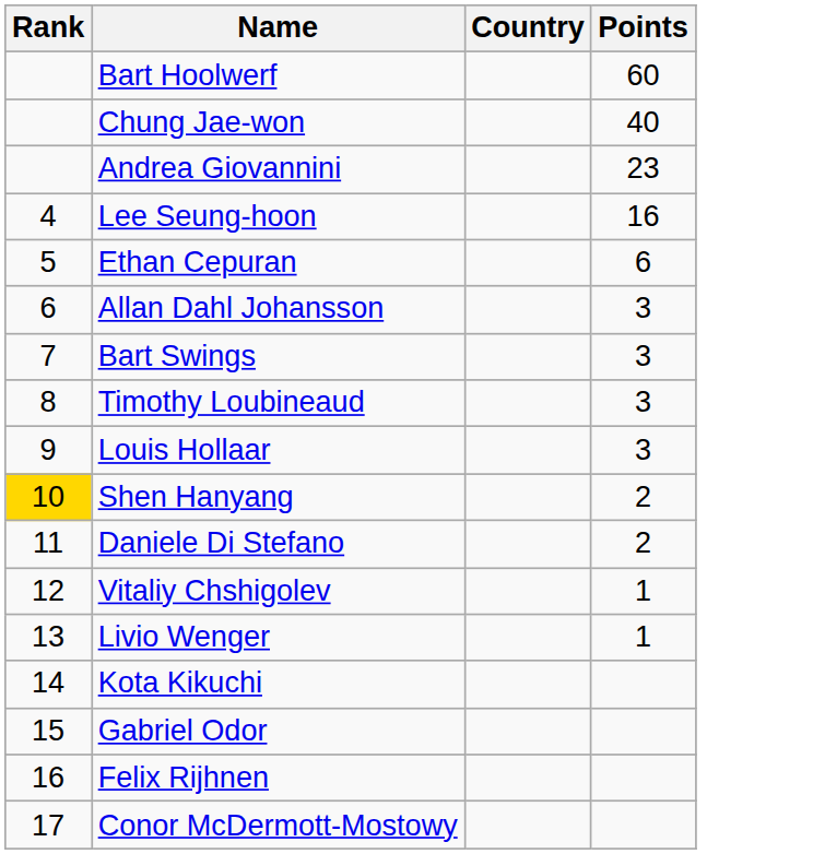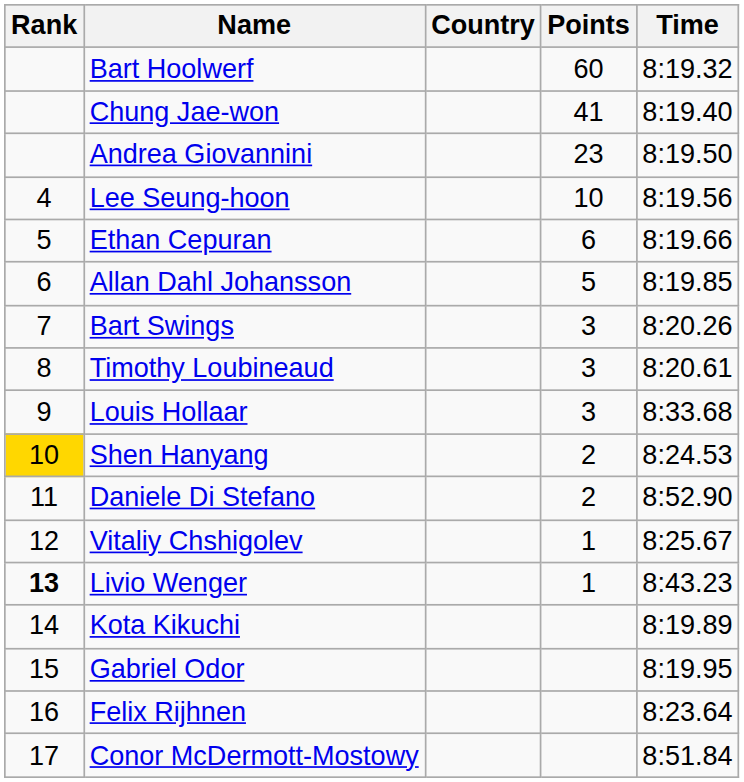 <table class="wikitable sortable" style="text-align:center">
 <tr>
 <th>Rank</th>
 <th>Name</th>
 <th>Country</th>
 <th>Points</th>
+<th>Time</th>
 </tr>
 <tr>
 <td></td>
 <td align=left><a href='#'>Bart Hoolwerf</a></td>
 <td align=left></td>
 <td>60</td>
+<td>8:19.32</td>
 </tr>
 <tr>
 <td></td>
 <td align=left><a href='#'>Chung Jae-won</a></td>
 <td align=left></td>
-<td>40</td>
+<td>41</td>
+<td>8:19.40</td>
 </tr>
 <tr>
 <td></td>
 <td align=left><a href='#'>Andrea Giovannini</a></td>
 <td align=left></td>
 <td>23</td>
+<td>8:19.50</td>
 </tr>
 <tr>
 <td>4</td>
 <td align=left><a href='#'>Lee Seung-hoon</a></td>
 <td align=left></td>
-<td>16</td>
+<td>10</td>
+<td>8:19.56</td>
 </tr>
 <tr>
 <td>5</td>
 <td align=left><a href='#'>Ethan Cepuran</a></td>
 <td align=left></td>
 <td>6</td>
+<td>8:19.66</td>
 </tr>
 <tr>
 <td>6</td>
 <td align=left><a href='#'>Allan Dahl Johansson</a></td>
 <td align=left></td>
-<td>3</td>
+<td>5</td>
+<td>8:19.85</td>
 </tr>
 <tr>
 <td>7</td>
 <td align=left><a href='#'>Bart Swings</a></td>
 <td align=left></td>
 <td>3</td>
+<td>8:20.26</td>
 </tr>
 <tr>
 <td>8</td>
 <td align=left><a href='#'>Timothy Loubineaud</a></td>
 <td align=left></td>
 <td>3</td>
+<td>8:20.61</td>
 </tr>
 <tr>
 <td>9</td>
 <td align=left><a href='#'>Louis Hollaar</a></td>
 <td align=left></td>
 <td>3</td>
+<td>8:33.68</td>
 </tr>
 <tr>
 <td style="background: gold;">10</td>
 <td align=left><a href='#'>Shen Hanyang</a></td>
 <td align=left></td>
 <td>2</td>
+<td>8:24.53</td>
 </tr>
 <tr>
 <td>11</td>
 <td align=left><a href='#'>Daniele Di Stefano</a></td>
 <td align=left></td>
 <td>2</td>
+<td>8:52.90</td>
 </tr>
 <tr>
 <td>12</td>
 <td align=left><a href='#'>Vitaliy Chshigolev</a></td>
 <td align=left></td>
 <td>1</td>
+<td>8:25.67</td>
 </tr>
 <tr>
-<td>13</td>
+<td><strong>13</strong></td>
 <td align=left><a href='#'>Livio Wenger</a></td>
 <td align=left></td>
 <td>1</td>
+<td>8:43.23</td>
 </tr>
 <tr>
 <td>14</td>
 <td align=left><a href='#'>Kota Kikuchi</a></td>
 <td align=left></td>
 <td></td>
+<td>8:19.89</td>
 </tr>
 <tr>
 <td>15</td>
 <td align=left><a href='#'>Gabriel Odor</a></td>
 <td align=left></td>
 <td></td>
+<td>8:19.95</td>
 </tr>
 <tr>
 <td>16</td>
 <td align=left><a href='#'>Felix Rijhnen</a></td>
 <td align=left></td>
 <td></td>
+<td>8:23.64</td>
 </tr>
 <tr>
 <td>17</td>
 <td align=left><a href='#'>Conor McDermott-Mostowy</a></td>
 <td align=left></td>
 <td></td>
+<td>8:51.84</td>
 </tr>
 </table>
